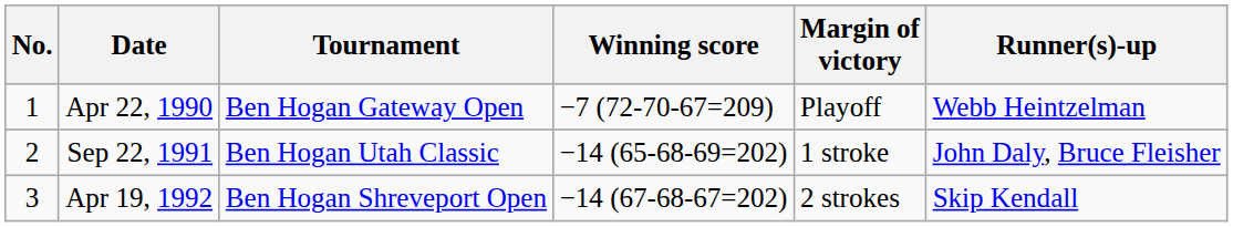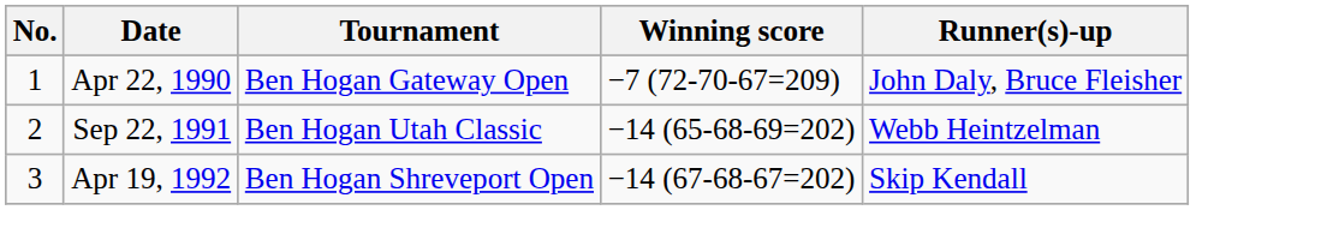 <table class="wikitable" style="font-size:95%;">
 <tr>
 <th>No.</th>
 <th>Date</th>
 <th>Tournament</th>
 <th>Winning score</th>
-<th>Margin of<br>victory</th>
 <th>Runner(s)-up</th>
 </tr>
 <tr>
 <td align=center>1</td>
 <td align=right>Apr 22, <a href='#'>1990</a></td>
 <td><a href='#'>Ben Hogan Gateway Open</a></td>
 <td>−7 (72-70-67=209)</td>
-<td>Playoff</td>
-<td> <a href='#'>Webb Heintzelman</a></td>
+<td> <a href='#'>John Daly</a>,  <a href='#'>Bruce Fleisher</a></td>
 </tr>
 <tr>
 <td align=center>2</td>
 <td align=right>Sep 22, <a href='#'>1991</a></td>
 <td><a href='#'>Ben Hogan Utah Classic</a></td>
 <td>−14 (65-68-69=202)</td>
-<td>1 stroke</td>
-<td> <a href='#'>John Daly</a>,  <a href='#'>Bruce Fleisher</a></td>
+<td> <a href='#'>Webb Heintzelman</a></td>
 </tr>
 <tr>
 <td align=center>3</td>
 <td align=right>Apr 19, <a href='#'>1992</a></td>
 <td><a href='#'>Ben Hogan Shreveport Open</a></td>
 <td>−14 (67-68-67=202)</td>
-<td>2 strokes</td>
 <td> <a href='#'>Skip Kendall</a></td>
 </tr>
 </table>
